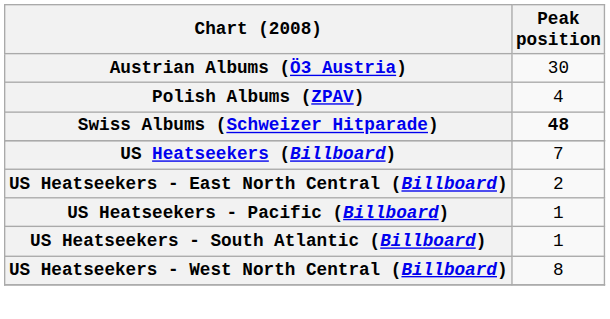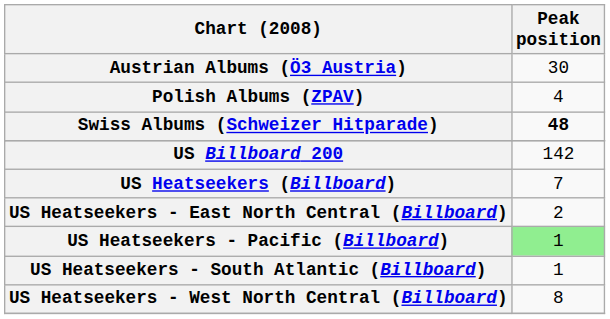 <table class="wikitable sortable plainrowheaders" style="text-align:center;">
 <tr>
 <th>Chart (2008)</th>
 <th>Peak<br>position</th>
 </tr>
 <tr>
 <th scope="row">Austrian Albums (<a href='#'>Ö3 Austria</a>)</th>
 <td>30</td>
 </tr>
 <tr>
 <th scope="row">Polish Albums (<a href='#'>ZPAV</a>)</th>
 <td>4</td>
 </tr>
 <tr>
 <th scope="row">Swiss Albums (<a href='#'>Schweizer Hitparade</a>)</th>
 <td><strong>48</strong></td>
 </tr>
 <tr>
 </tr>
 <tr>
+<th scope="row">US <a href='#'><em>Billboard</em> 200</a></th>
+<td>142</td>
+</tr>
+<tr>
 <th scope="row">US <a href='#'>Heatseekers</a> (<a href='#'><em>Billboard</em></a>)</th>
 <td>7</td>
 </tr>
 <tr>
 <th scope="row">US Heatseekers - East North Central (<a href='#'><em>Billboard</em></a>)</th>
 <td>2</td>
 </tr>
 <tr>
 <th scope="row">US Heatseekers - Pacific (<a href='#'><em>Billboard</em></a>)</th>
-<td>1</td>
+<td style="background: lightgreen;">1</td>
 </tr>
 <tr>
 <th scope="row">US Heatseekers - South Atlantic (<a href='#'><em>Billboard</em></a>)</th>
 <td>1</td>
 </tr>
 <tr>
 <th scope="row">US Heatseekers - West North Central (<a href='#'><em>Billboard</em></a>)</th>
 <td>8</td>
 </tr>
 <tr>
 </tr>
 </table>
